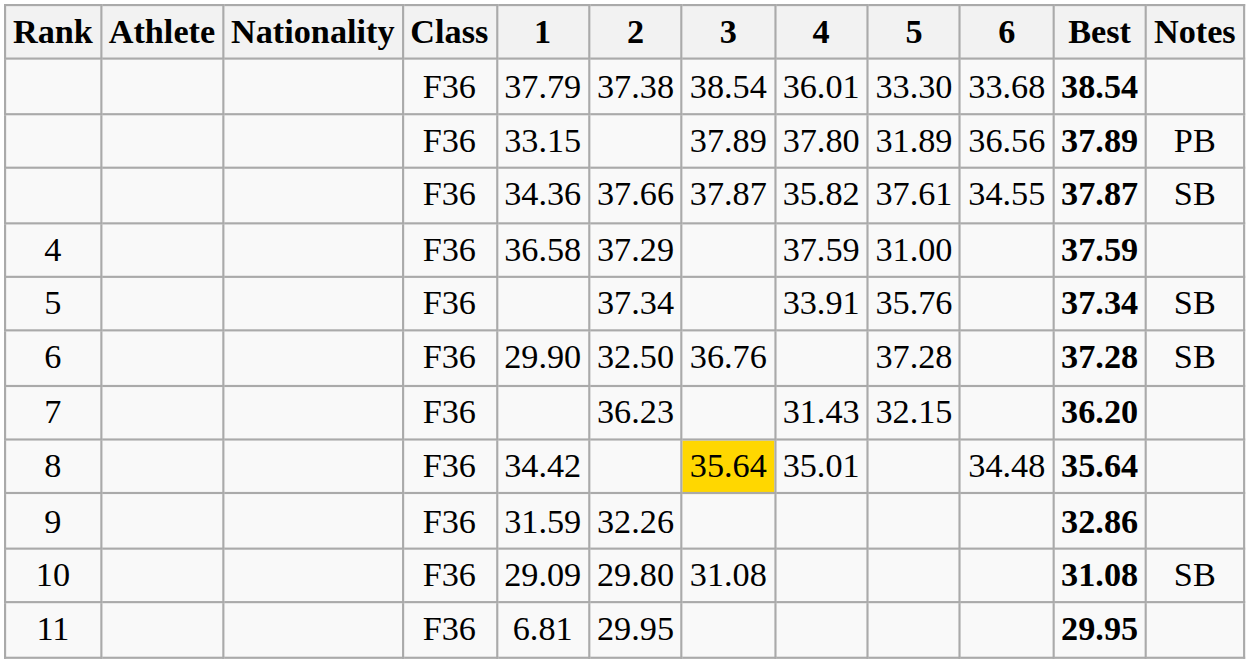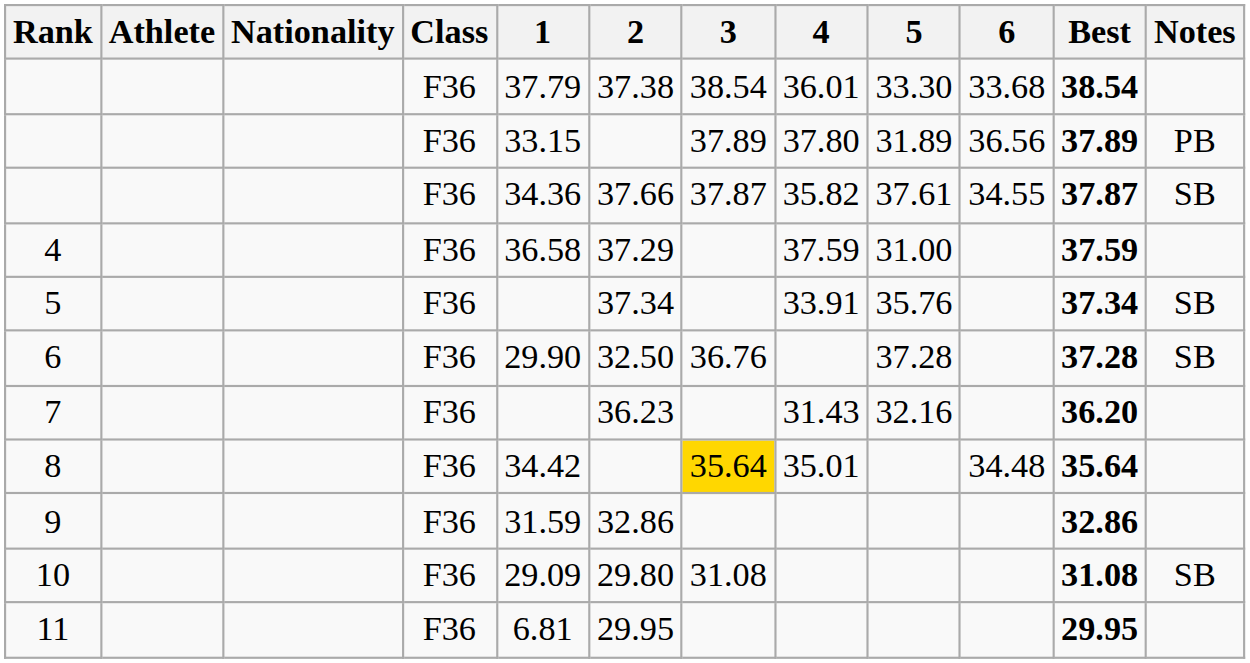 <table class="wikitable sortable" style="text-align:center">
 <tr>
 <th>Rank</th>
 <th>Athlete</th>
 <th>Nationality</th>
 <th>Class</th>
 <th>1</th>
 <th>2</th>
 <th>3</th>
 <th>4</th>
 <th>5</th>
 <th>6</th>
 <th>Best</th>
 <th>Notes</th>
 </tr>
 <tr>
 <td></td>
 <td align=left></td>
 <td align="left"></td>
 <td>F36</td>
 <td>37.79</td>
 <td>37.38</td>
 <td>38.54</td>
 <td>36.01</td>
 <td>33.30</td>
 <td>33.68</td>
 <td><strong>38.54</strong></td>
 <td></td>
 </tr>
 <tr>
 <td></td>
 <td align=left></td>
 <td align="left"></td>
 <td>F36</td>
 <td>33.15</td>
 <td></td>
 <td>37.89</td>
 <td>37.80</td>
 <td>31.89</td>
 <td>36.56</td>
 <td><strong>37.89</strong></td>
 <td>PB</td>
 </tr>
 <tr>
 <td></td>
 <td align=left></td>
 <td align="left"></td>
 <td>F36</td>
 <td>34.36</td>
 <td>37.66</td>
 <td>37.87</td>
 <td>35.82</td>
 <td>37.61</td>
 <td>34.55</td>
 <td><strong>37.87</strong></td>
 <td>SB</td>
 </tr>
 <tr>
 <td>4</td>
 <td align=left></td>
 <td align="left"></td>
 <td>F36</td>
 <td>36.58</td>
 <td>37.29</td>
 <td></td>
 <td>37.59</td>
 <td>31.00</td>
 <td></td>
 <td><strong>37.59</strong></td>
 <td></td>
 </tr>
 <tr>
 <td>5</td>
 <td align=left></td>
 <td align="left"></td>
 <td>F36</td>
 <td></td>
 <td>37.34</td>
 <td></td>
 <td>33.91</td>
 <td>35.76</td>
 <td></td>
 <td><strong>37.34</strong></td>
 <td>SB</td>
 </tr>
 <tr>
 <td>6</td>
 <td align=left></td>
 <td align="left"></td>
 <td>F36</td>
 <td>29.90</td>
 <td>32.50</td>
 <td>36.76</td>
 <td></td>
 <td>37.28</td>
 <td></td>
 <td><strong>37.28</strong></td>
 <td>SB</td>
 </tr>
 <tr>
 <td>7</td>
 <td align=left></td>
 <td align="left"></td>
 <td>F36</td>
 <td></td>
 <td>36.23</td>
 <td></td>
 <td>31.43</td>
-<td>32.15</td>
+<td>32.16</td>
 <td></td>
 <td><strong>36.20</strong></td>
 <td></td>
 </tr>
 <tr>
 <td>8</td>
 <td align=left></td>
 <td align="left"></td>
 <td>F36</td>
 <td>34.42</td>
 <td></td>
 <td style="background: gold;">35.64</td>
 <td>35.01</td>
 <td></td>
 <td>34.48</td>
 <td><strong>35.64</strong></td>
 <td></td>
 </tr>
 <tr>
 <td>9</td>
 <td align=left></td>
 <td align="left"></td>
 <td>F36</td>
 <td>31.59</td>
-<td>32.26</td>
+<td>32.86</td>
 <td></td>
 <td></td>
 <td></td>
 <td></td>
 <td><strong>32.86</strong></td>
 <td></td>
 </tr>
 <tr>
 <td>10</td>
 <td align=left></td>
 <td align="left"></td>
 <td>F36</td>
 <td>29.09</td>
 <td>29.80</td>
 <td>31.08</td>
 <td></td>
 <td></td>
 <td></td>
 <td><strong>31.08</strong></td>
 <td>SB</td>
 </tr>
 <tr>
 <td>11</td>
 <td align=left></td>
 <td align="left"></td>
 <td>F36</td>
 <td>6.81</td>
 <td>29.95</td>
 <td></td>
 <td></td>
 <td></td>
 <td></td>
 <td><strong>29.95</strong></td>
 <td></td>
 </tr>
 </table>
